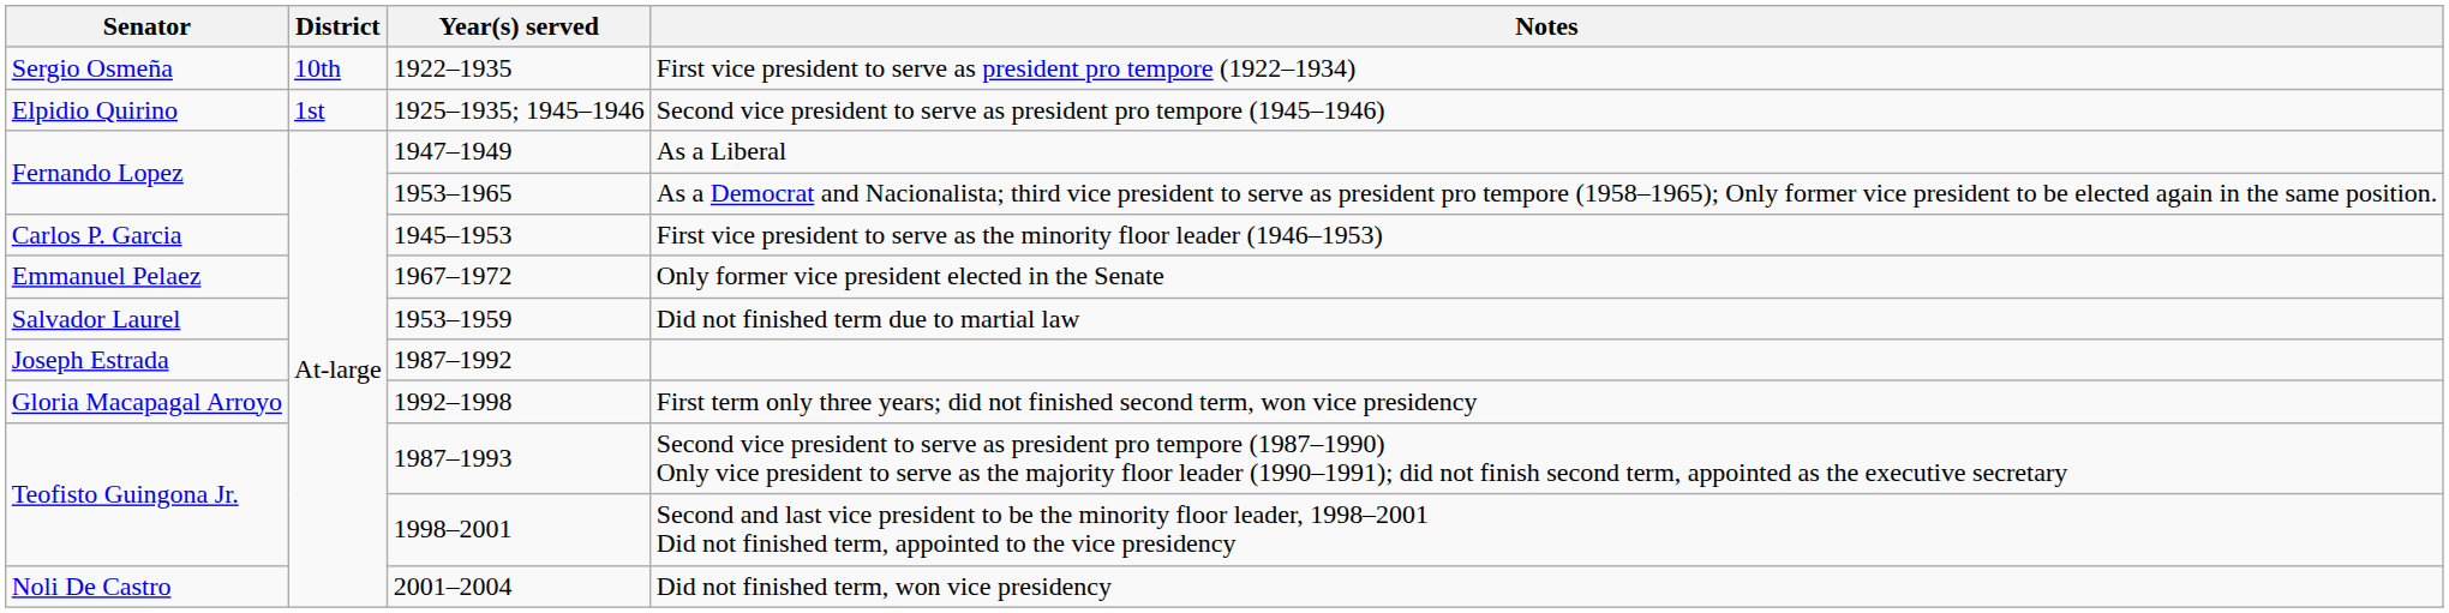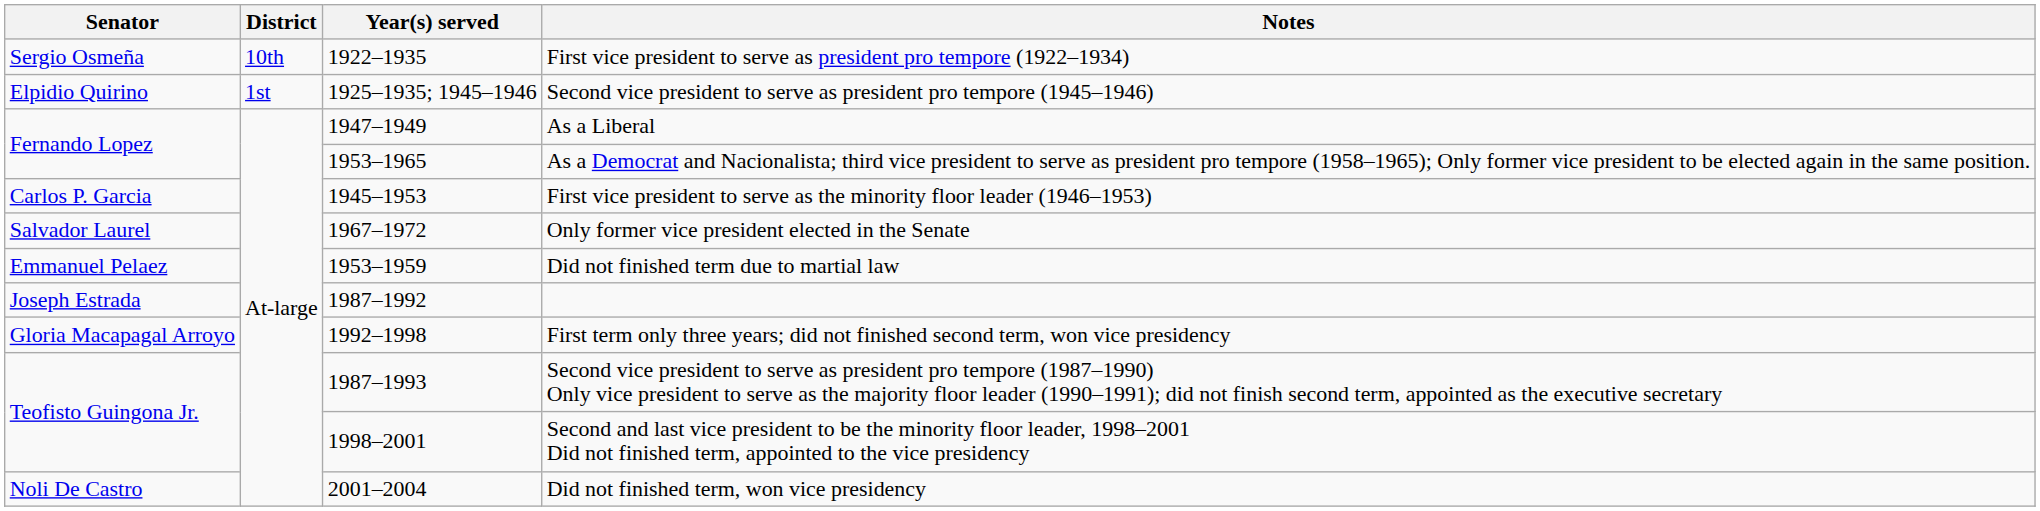 <table class="wikitable sortable">
 <tr>
 <th>Senator</th>
 <th>District</th>
 <th>Year(s) served</th>
 <th>Notes</th>
 </tr>
 <tr>
 <td><a href='#'>Sergio Osmeña</a></td>
 <td><a href='#'>10th</a></td>
 <td>1922–1935</td>
 <td>First vice president to serve as <a href='#'>president pro tempore</a> (1922–1934)</td>
 </tr>
 <tr>
 <td><a href='#'>Elpidio Quirino</a></td>
 <td><a href='#'>1st</a></td>
 <td>1925–1935; 1945–1946</td>
 <td>Second vice president to serve as president pro tempore (1945–1946)</td>
 </tr>
 <tr>
 <td rowspan="2"><a href='#'>Fernando Lopez</a></td>
 <td rowspan="10">At-large</td>
 <td>1947–1949</td>
 <td>As a Liberal</td>
 </tr>
 <tr>
 <td>1953–1965</td>
 <td>As a <a href='#'>Democrat</a> and Nacionalista; third vice president to serve as president pro tempore (1958–1965); Only former vice president to be elected again in the same position.</td>
 </tr>
 <tr>
 <td><a href='#'>Carlos P. Garcia</a></td>
 <td>1945–1953</td>
 <td>First vice president to serve as the minority floor leader (1946–1953)</td>
 </tr>
 <tr>
-<td><a href='#'>Emmanuel Pelaez</a></td>
+<td><a href='#'>Salvador Laurel</a></td>
 <td>1967–1972</td>
 <td>Only former vice president elected in the Senate</td>
 </tr>
 <tr>
-<td><a href='#'>Salvador Laurel</a></td>
+<td><a href='#'>Emmanuel Pelaez</a></td>
 <td>1953–1959</td>
 <td>Did not finished term due to martial law</td>
 </tr>
 <tr>
 <td><a href='#'>Joseph Estrada</a></td>
 <td>1987–1992</td>
 <td></td>
 </tr>
 <tr>
 <td><a href='#'>Gloria Macapagal Arroyo</a></td>
 <td>1992–1998</td>
 <td>First term only three years; did not finished second term, won vice presidency</td>
 </tr>
 <tr>
 <td rowspan="2"><a href='#'>Teofisto Guingona Jr.</a></td>
 <td>1987–1993</td>
 <td>Second vice president to serve as president pro tempore (1987–1990)<br>Only vice president to serve as the majority floor leader (1990–1991); did not finish second term, appointed as the executive secretary</td>
 </tr>
 <tr>
 <td>1998–2001</td>
 <td>Second and last vice president to be the minority floor leader, 1998–2001<br>Did not finished term, appointed to the vice presidency</td>
 </tr>
 <tr>
 <td><a href='#'>Noli De Castro</a></td>
 <td>2001–2004</td>
 <td>Did not finished term, won vice presidency</td>
 </tr>
 </table>
